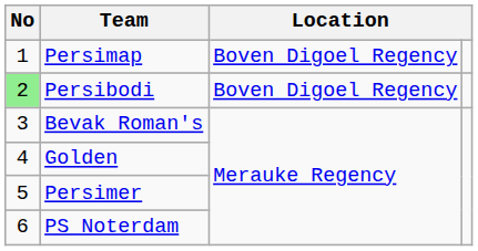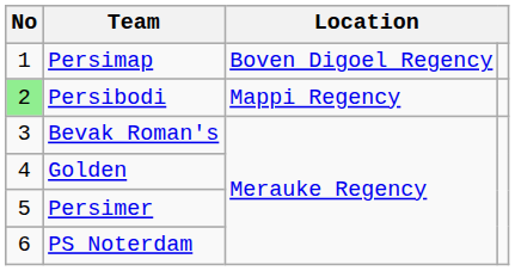 <table class="wikitable sortable" style="font-size:90%;">
 <tr>
 <th>No</th>
 <th>Team</th>
 <th colspan="2">Location</th>
 </tr>
 <tr>
 <td align="center">1</td>
 <td><a href='#'>Persimap</a></td>
 <td><a href='#'>Boven Digoel Regency</a></td>
 <td></td>
 </tr>
 <tr>
 <td align="center" style="background: lightgreen;">2</td>
 <td><a href='#'>Persibodi</a></td>
-<td><a href='#'>Boven Digoel Regency</a></td>
+<td><a href='#'>Mappi Regency</a></td>
 <td></td>
 </tr>
 <tr>
 <td align="center">3</td>
 <td><a href='#'>Bevak Roman's</a></td>
 <td rowspan="4"><a href='#'>Merauke Regency</a></td>
 <td rowspan="4"></td>
 </tr>
 <tr>
 <td align="center">4</td>
 <td><a href='#'>Golden</a></td>
 </tr>
 <tr>
 <td align="center">5</td>
 <td><a href='#'>Persimer</a></td>
 </tr>
 <tr>
 <td align="center">6</td>
 <td><a href='#'>PS Noterdam</a></td>
 </tr>
 </table>
